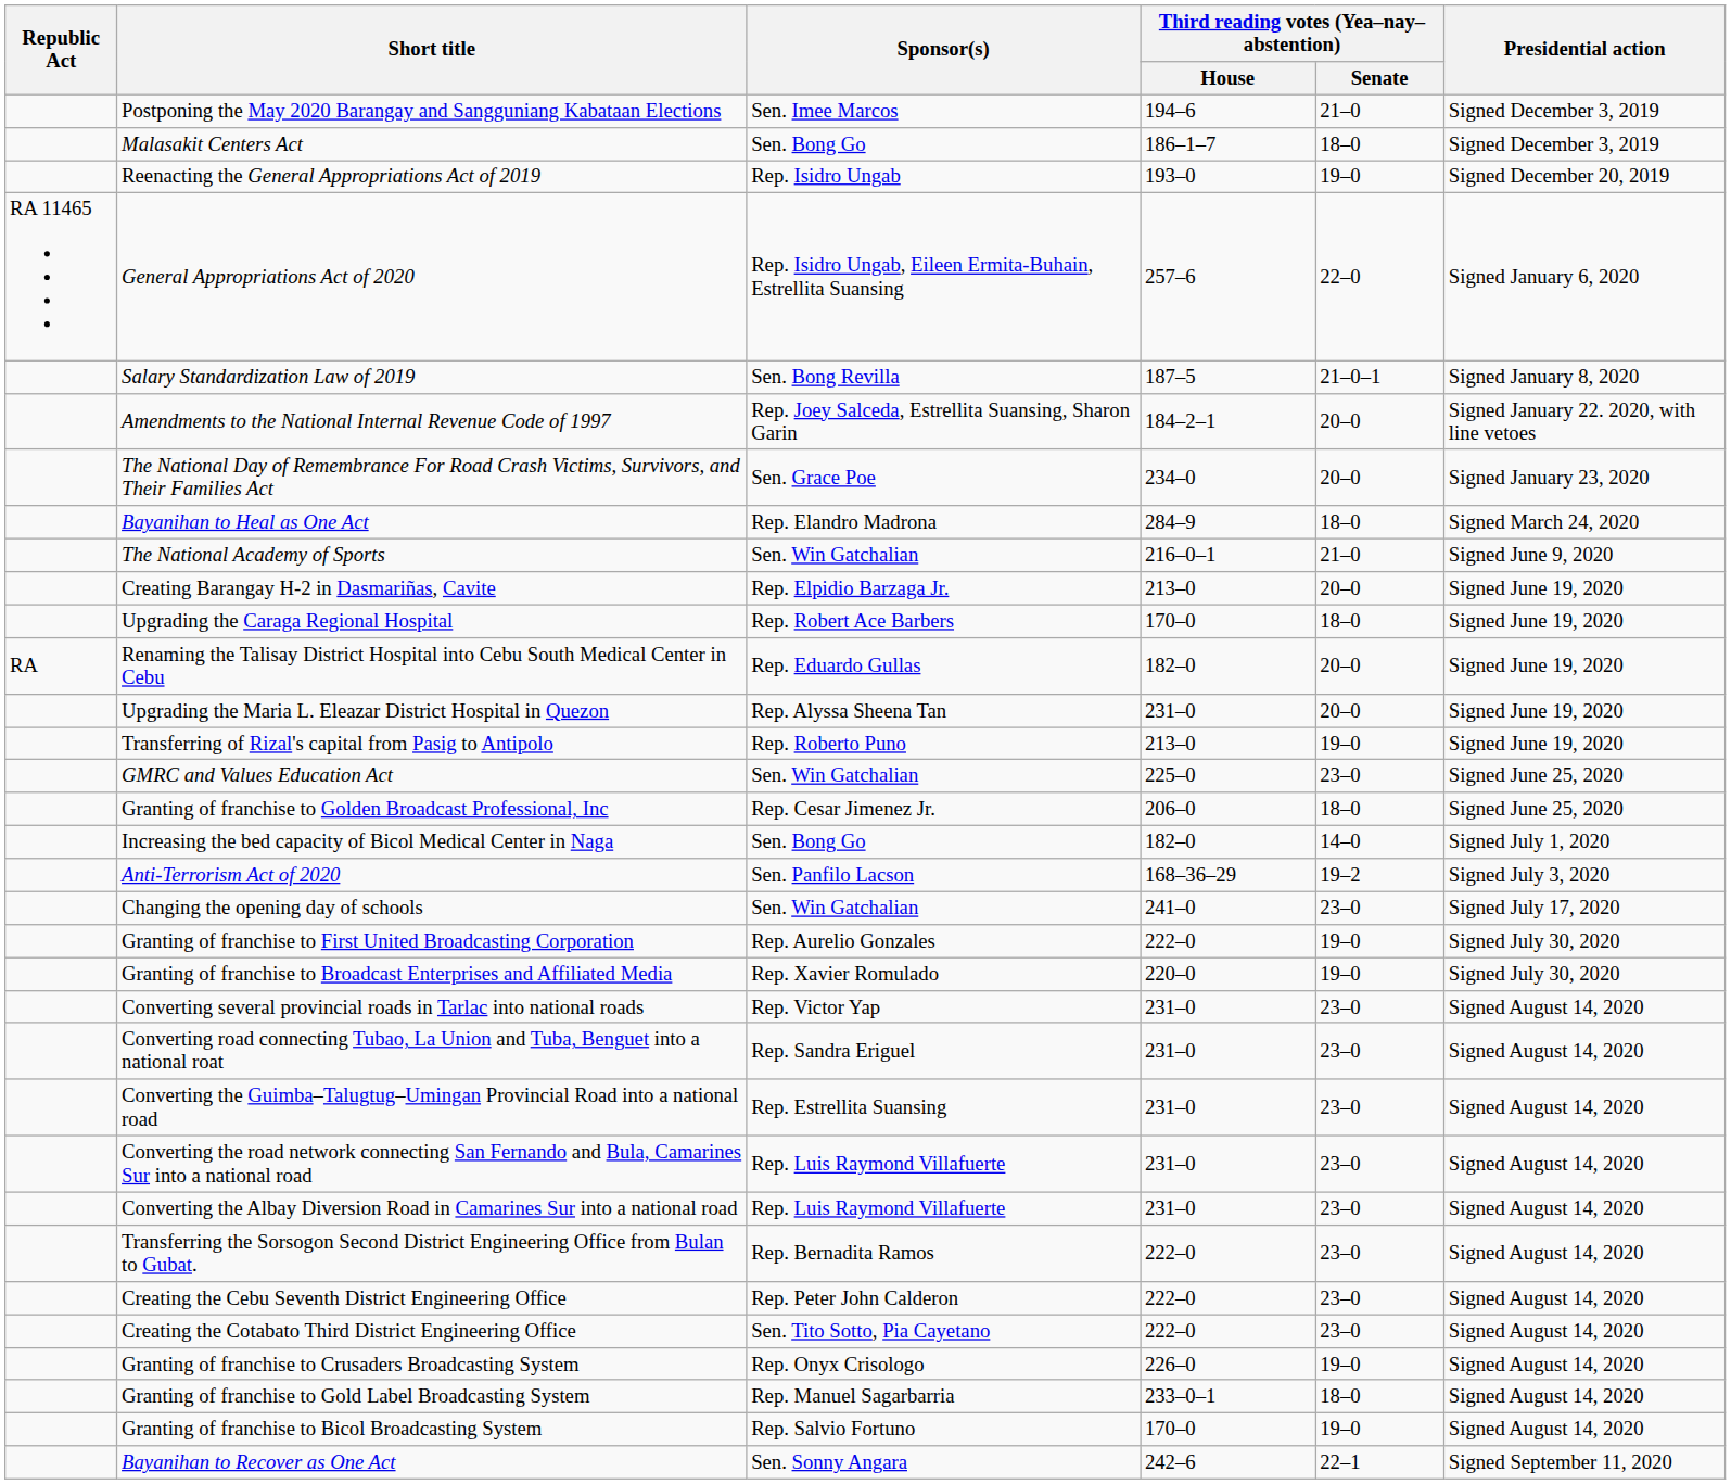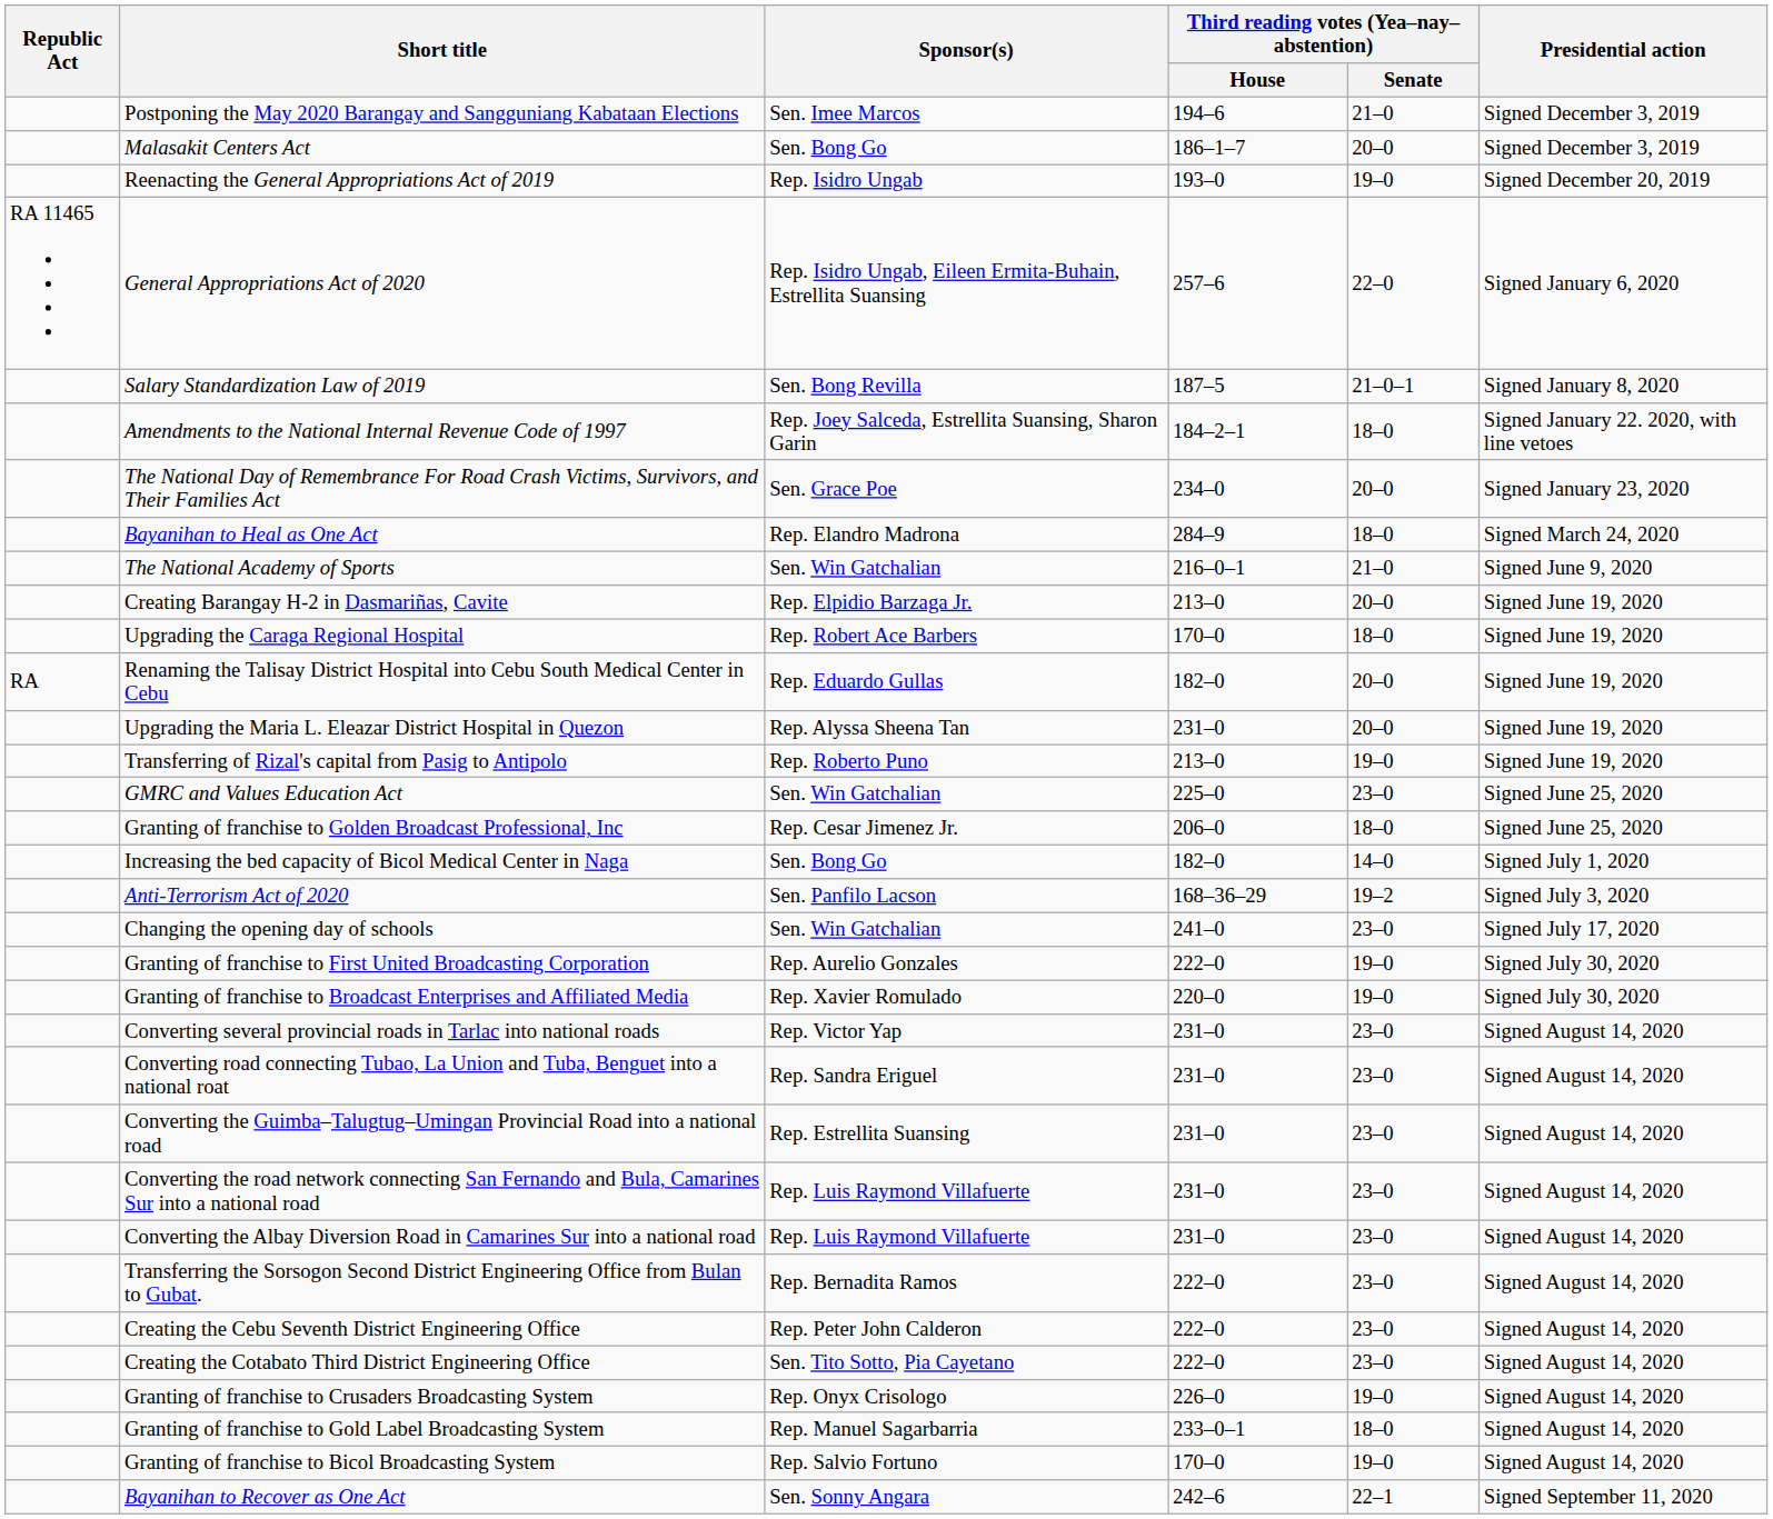 <table class="wikitable" style="font-size:92%">
 <tr>
 <th rowspan="2">Republic Act</th>
 <th rowspan="2">Short title</th>
 <th rowspan="2">Sponsor(s)</th>
 <th colspan="2"><a href='#'>Third reading</a> votes (Yea–nay–abstention)</th>
 <th rowspan="2">Presidential action</th>
 </tr>
 <tr>
 <th>House</th>
 <th>Senate</th>
 </tr>
 <tr>
 <td></td>
 <td>Postponing the <a href='#'>May 2020 Barangay and Sangguniang Kabataan Elections</a></td>
 <td>Sen. <a href='#'>Imee Marcos</a></td>
 <td>194–6</td>
 <td>21–0</td>
 <td>Signed December 3, 2019</td>
 </tr>
 <tr>
 <td></td>
 <td><em>Malasakit Centers Act</em></td>
 <td>Sen. <a href='#'>Bong Go</a></td>
 <td>186–1–7</td>
-<td>18–0</td>
+<td>20–0</td>
 <td>Signed December 3, 2019</td>
 </tr>
 <tr>
 <td></td>
 <td>Reenacting the <em>General Appropriations Act of 2019</em></td>
 <td>Rep. <a href='#'>Isidro Ungab</a></td>
 <td>193–0</td>
 <td>19–0</td>
 <td>Signed December 20, 2019</td>
 </tr>
 <tr>
 <td>RA 11465<br><ul><li></li><li></li><li></li><li></li></ul></td>
 <td><em>General Appropriations Act of 2020</em></td>
 <td>Rep. <a href='#'>Isidro Ungab</a>, <a href='#'>Eileen Ermita-Buhain</a>, Estrellita Suansing</td>
 <td>257–6</td>
 <td>22–0</td>
 <td>Signed January 6, 2020</td>
 </tr>
 <tr>
 <td></td>
 <td><em>Salary Standardization Law of 2019</em></td>
 <td>Sen. <a href='#'>Bong Revilla</a></td>
 <td>187–5</td>
 <td>21–0–1</td>
 <td>Signed January 8, 2020</td>
 </tr>
 <tr>
 <td></td>
 <td><em>Amendments to the National Internal Revenue Code of 1997</em></td>
 <td>Rep. <a href='#'>Joey Salceda</a>, Estrellita Suansing, Sharon Garin</td>
 <td>184–2–1</td>
-<td>20–0</td>
+<td>18–0</td>
 <td>Signed January 22. 2020, with line vetoes</td>
 </tr>
 <tr>
 <td></td>
 <td><em>The National Day of Remembrance For Road Crash Victims, Survivors, and Their Families Act</em></td>
 <td>Sen. <a href='#'>Grace Poe</a></td>
 <td>234–0</td>
 <td>20–0</td>
 <td>Signed January 23, 2020</td>
 </tr>
 <tr>
 <td></td>
 <td><em><a href='#'>Bayanihan to Heal as One Act</a></em></td>
 <td>Rep. Elandro Madrona</td>
 <td>284–9</td>
 <td>18–0</td>
 <td>Signed March 24, 2020</td>
 </tr>
 <tr>
 <td></td>
 <td><em>The National Academy of Sports</em></td>
 <td>Sen. <a href='#'>Win Gatchalian</a></td>
 <td>216–0–1</td>
 <td>21–0</td>
 <td>Signed June 9, 2020</td>
 </tr>
 <tr>
 <td></td>
 <td>Creating Barangay H-2 in <a href='#'>Dasmariñas</a>, <a href='#'>Cavite</a></td>
 <td>Rep. <a href='#'>Elpidio Barzaga Jr.</a></td>
 <td>213–0</td>
 <td>20–0</td>
 <td>Signed June 19, 2020</td>
 </tr>
 <tr>
 <td></td>
 <td>Upgrading the <a href='#'>Caraga Regional Hospital</a></td>
 <td>Rep. <a href='#'>Robert Ace Barbers</a></td>
 <td>170–0</td>
 <td>18–0</td>
 <td>Signed June 19, 2020</td>
 </tr>
 <tr>
 <td>RA </td>
 <td>Renaming the Talisay District Hospital into Cebu South Medical Center in <a href='#'>Cebu</a></td>
 <td>Rep. <a href='#'>Eduardo Gullas</a></td>
 <td>182–0</td>
 <td>20–0</td>
 <td>Signed June 19, 2020</td>
 </tr>
 <tr>
 <td></td>
 <td>Upgrading the Maria L. Eleazar District Hospital in <a href='#'>Quezon</a></td>
 <td>Rep. Alyssa Sheena Tan</td>
 <td>231–0</td>
 <td>20–0</td>
 <td>Signed June 19, 2020</td>
 </tr>
 <tr>
 <td></td>
 <td>Transferring of <a href='#'>Rizal</a>'s capital from <a href='#'>Pasig</a> to <a href='#'>Antipolo</a></td>
 <td>Rep. <a href='#'>Roberto Puno</a></td>
 <td>213–0</td>
 <td>19–0</td>
 <td>Signed June 19, 2020</td>
 </tr>
 <tr>
 <td></td>
 <td><em>GMRC and Values Education Act</em></td>
 <td>Sen. <a href='#'>Win Gatchalian</a></td>
 <td>225–0</td>
 <td>23–0</td>
 <td>Signed June 25, 2020</td>
 </tr>
 <tr>
 <td></td>
 <td>Granting of franchise to <a href='#'>Golden Broadcast Professional, Inc</a></td>
 <td>Rep. Cesar Jimenez Jr.</td>
 <td>206–0</td>
 <td>18–0</td>
 <td>Signed June 25, 2020</td>
 </tr>
 <tr>
 <td></td>
 <td>Increasing the bed capacity of Bicol Medical Center in <a href='#'>Naga</a></td>
 <td>Sen. <a href='#'>Bong Go</a></td>
 <td>182–0</td>
 <td>14–0</td>
 <td>Signed July 1, 2020</td>
 </tr>
 <tr>
 <td></td>
 <td><em><a href='#'>Anti-Terrorism Act of 2020</a></em></td>
 <td>Sen. <a href='#'>Panfilo Lacson</a></td>
 <td>168–36–29</td>
 <td>19–2</td>
 <td>Signed July 3, 2020</td>
 </tr>
 <tr>
 <td></td>
 <td>Changing the opening day of schools</td>
 <td>Sen. <a href='#'>Win Gatchalian</a></td>
 <td>241–0</td>
 <td>23–0</td>
 <td>Signed July 17, 2020</td>
 </tr>
 <tr>
 <td></td>
 <td>Granting of franchise to <a href='#'>First United Broadcasting Corporation</a></td>
 <td>Rep. Aurelio Gonzales</td>
 <td>222–0</td>
 <td>19–0</td>
 <td>Signed July 30, 2020</td>
 </tr>
 <tr>
 <td></td>
 <td>Granting of franchise to <a href='#'>Broadcast Enterprises and Affiliated Media</a></td>
 <td>Rep. Xavier Romulado</td>
 <td>220–0</td>
 <td>19–0</td>
 <td>Signed July 30, 2020</td>
 </tr>
 <tr>
 <td></td>
 <td>Converting several provincial roads in <a href='#'>Tarlac</a> into national roads</td>
 <td>Rep. Victor Yap</td>
 <td>231–0</td>
 <td>23–0</td>
 <td>Signed August 14, 2020</td>
 </tr>
 <tr>
 <td></td>
 <td>Converting road connecting <a href='#'>Tubao, La Union</a> and <a href='#'>Tuba, Benguet</a> into a national roat</td>
 <td>Rep. Sandra Eriguel</td>
 <td>231–0</td>
 <td>23–0</td>
 <td>Signed August 14, 2020</td>
 </tr>
 <tr>
 <td></td>
 <td>Converting the <a href='#'>Guimba</a>–<a href='#'>Talugtug</a>–<a href='#'>Umingan</a> Provincial Road into a national road</td>
 <td>Rep. Estrellita Suansing</td>
 <td>231–0</td>
 <td>23–0</td>
 <td>Signed August 14, 2020</td>
 </tr>
 <tr>
 <td></td>
 <td>Converting the road network connecting <a href='#'>San Fernando</a> and <a href='#'>Bula, Camarines Sur</a> into a national road</td>
 <td>Rep. <a href='#'>Luis Raymond Villafuerte</a></td>
 <td>231–0</td>
 <td>23–0</td>
 <td>Signed August 14, 2020</td>
 </tr>
 <tr>
 <td></td>
 <td>Converting the Albay Diversion Road in <a href='#'>Camarines Sur</a> into a national road</td>
 <td>Rep. <a href='#'>Luis Raymond Villafuerte</a></td>
 <td>231–0</td>
 <td>23–0</td>
 <td>Signed August 14, 2020</td>
 </tr>
 <tr>
 <td></td>
 <td>Transferring the Sorsogon Second District Engineering Office from <a href='#'>Bulan</a> to <a href='#'>Gubat</a>.</td>
 <td>Rep. Bernadita Ramos</td>
 <td>222–0</td>
 <td>23–0</td>
 <td>Signed August 14, 2020</td>
 </tr>
 <tr>
 <td></td>
 <td>Creating the Cebu Seventh District Engineering Office</td>
 <td>Rep. Peter John Calderon</td>
 <td>222–0</td>
 <td>23–0</td>
 <td>Signed August 14, 2020</td>
 </tr>
 <tr>
 <td></td>
 <td>Creating the Cotabato Third District Engineering Office</td>
 <td>Sen. <a href='#'>Tito Sotto</a>, <a href='#'>Pia Cayetano</a></td>
 <td>222–0</td>
 <td>23–0</td>
 <td>Signed August 14, 2020</td>
 </tr>
 <tr>
 <td></td>
 <td>Granting of franchise to Crusaders Broadcasting System</td>
 <td>Rep. Onyx Crisologo</td>
 <td>226–0</td>
 <td>19–0</td>
 <td>Signed August 14, 2020</td>
 </tr>
 <tr>
 <td></td>
 <td>Granting of franchise to Gold Label Broadcasting System</td>
 <td>Rep. Manuel Sagarbarria</td>
 <td>233–0–1</td>
 <td>18–0</td>
 <td>Signed August 14, 2020</td>
 </tr>
 <tr>
 <td></td>
 <td>Granting of franchise to Bicol Broadcasting System</td>
 <td>Rep. Salvio Fortuno</td>
 <td>170–0</td>
 <td>19–0</td>
 <td>Signed August 14, 2020</td>
 </tr>
 <tr>
 <td></td>
 <td><em><a href='#'>Bayanihan to Recover as One Act</a></em></td>
 <td>Sen. <a href='#'>Sonny Angara</a></td>
 <td>242–6</td>
 <td>22–1</td>
 <td>Signed September 11, 2020</td>
 </tr>
 </table>
